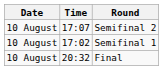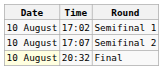 <table class="wikitable">
 <tr>
 <th>Date</th>
 <th>Time</th>
 <th>Round</th>
 </tr>
 <tr>
 <td>10 August</td>
-<td>17:07</td>
-<td>Semifinal 2</td>
-</tr>
-<tr>
-<td>10 August</td>
 <td>17:02</td>
 <td>Semifinal 1</td>
 </tr>
 <tr>
 <td>10 August</td>
+<td>17:07</td>
+<td>Semifinal 2</td>
+</tr>
+<tr>
+<td style="background: lightyellow;">10 August</td>
 <td>20:32</td>
 <td>Final</td>
 </tr>
 </table>
